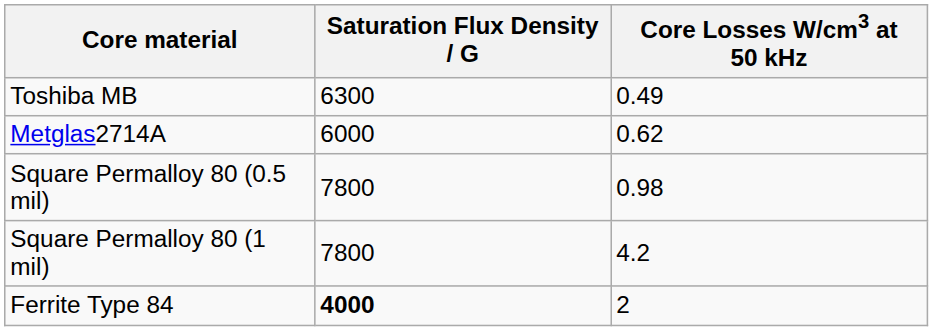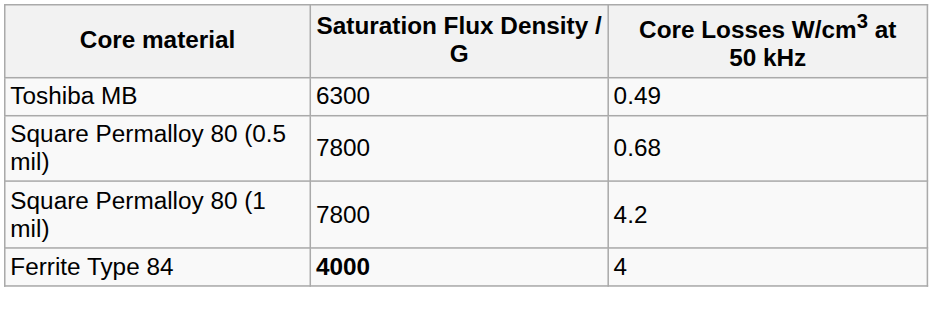 <table class="wikitable">
 <tr>
 <th>Core material</th>
 <th>Saturation Flux Density / G</th>
 <th>Core Losses W/cm<sup>3</sup> at 50 kHz</th>
 </tr>
 <tr>
 <td>Toshiba MB</td>
 <td>6300</td>
 <td>0.49</td>
 </tr>
 <tr>
-<td><a href='#'>Metglas</a>2714A</td>
-<td>6000</td>
-<td>0.62</td>
-</tr>
-<tr>
 <td>Square Permalloy 80 (0.5 mil)</td>
 <td>7800</td>
-<td>0.98</td>
+<td>0.68</td>
 </tr>
 <tr>
 <td>Square Permalloy 80 (1 mil)</td>
 <td>7800</td>
 <td>4.2</td>
 </tr>
 <tr>
 <td>Ferrite Type 84</td>
 <td><strong>4000</strong></td>
-<td>2</td>
+<td>4</td>
 </tr>
 </table>
